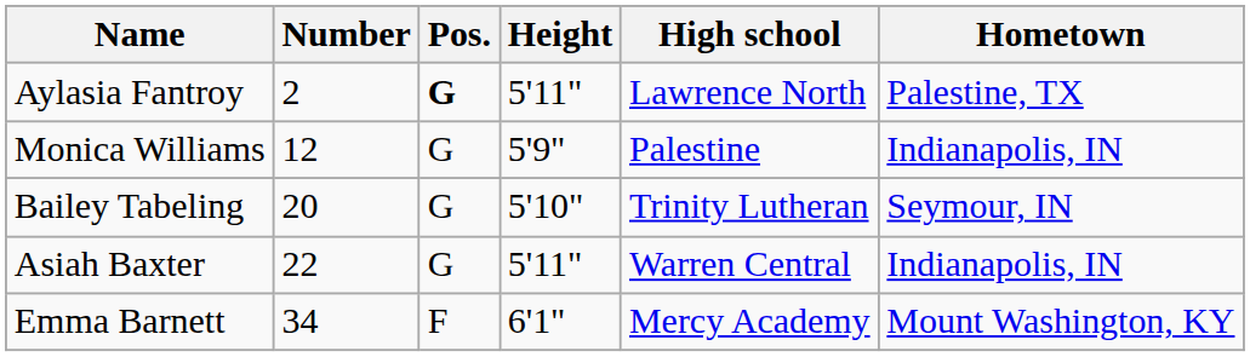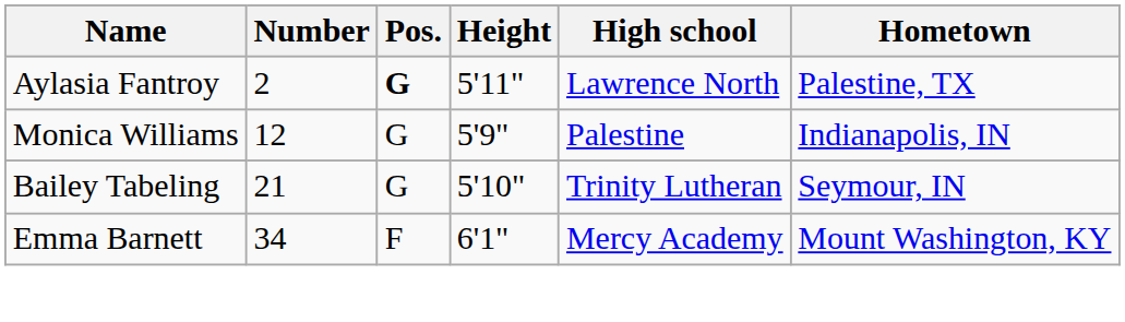 <table class="wikitable sortable" border="1">
 <tr align=center>
 <th style= >Name</th>
 <th style= >Number</th>
 <th style= >Pos.</th>
 <th style= >Height</th>
 <th style= >High school</th>
 <th style= >Hometown</th>
 </tr>
 <tr>
 <td>Aylasia Fantroy</td>
 <td>2</td>
 <td><strong>G</strong></td>
 <td>5'11"</td>
 <td><a href='#'>Lawrence North</a></td>
 <td><a href='#'>Palestine, TX</a></td>
 </tr>
 <tr>
 <td>Monica Williams</td>
 <td>12</td>
 <td>G</td>
 <td>5'9"</td>
 <td><a href='#'>Palestine</a></td>
 <td><a href='#'>Indianapolis, IN</a></td>
 </tr>
 <tr>
 <td>Bailey Tabeling</td>
-<td>20</td>
+<td>21</td>
 <td>G</td>
 <td>5'10"</td>
 <td><a href='#'>Trinity Lutheran</a></td>
 <td><a href='#'>Seymour, IN</a></td>
-</tr>
-<tr>
-<td>Asiah Baxter</td>
-<td>22</td>
-<td>G</td>
-<td>5'11"</td>
-<td><a href='#'>Warren Central</a></td>
-<td><a href='#'>Indianapolis, IN</a></td>
 </tr>
 <tr>
 <td>Emma Barnett</td>
 <td>34</td>
 <td>F</td>
 <td>6'1"</td>
 <td><a href='#'>Mercy Academy</a></td>
 <td><a href='#'>Mount Washington, KY</a></td>
 </tr>
 </table>
